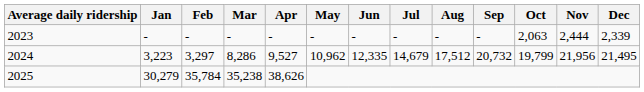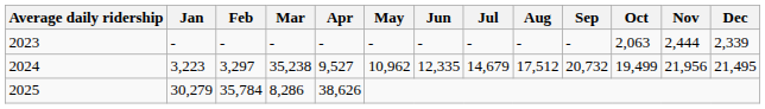 <table class="wikitable defaultcenter col1left col13right">
 <tr>
 <th>Average daily ridership</th>
 <th>Jan</th>
 <th>Feb</th>
 <th>Mar</th>
 <th>Apr</th>
 <th>May</th>
 <th>Jun</th>
 <th>Jul</th>
 <th>Aug</th>
 <th>Sep</th>
 <th>Oct</th>
 <th>Nov</th>
 <th>Dec</th>
 </tr>
 <tr>
 <td>2023</td>
 <td>-</td>
 <td>-</td>
 <td>-</td>
 <td>-</td>
 <td>-</td>
 <td>-</td>
 <td>-</td>
 <td>-</td>
 <td>-</td>
 <td>2,063</td>
 <td>2,444</td>
 <td>2,339</td>
 </tr>
 <tr>
 <td>2024</td>
 <td>3,223</td>
 <td>3,297</td>
-<td>8,286</td>
+<td>35,238</td>
 <td>9,527</td>
 <td>10,962</td>
 <td>12,335</td>
 <td>14,679</td>
 <td>17,512</td>
 <td>20,732</td>
-<td>19,799</td>
+<td>19,499</td>
 <td>21,956</td>
 <td>21,495</td>
 </tr>
 <tr>
 <td>2025</td>
 <td>30,279</td>
 <td>35,784</td>
-<td>35,238</td>
+<td>8,286</td>
 <td>38,626</td>
 </tr>
 </table>
